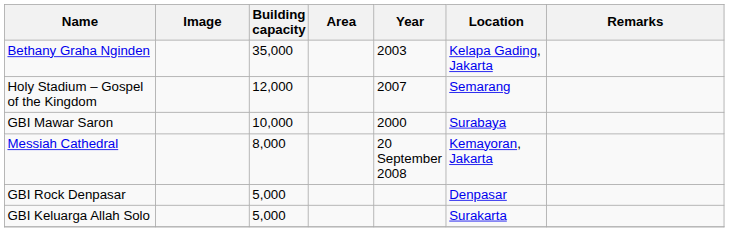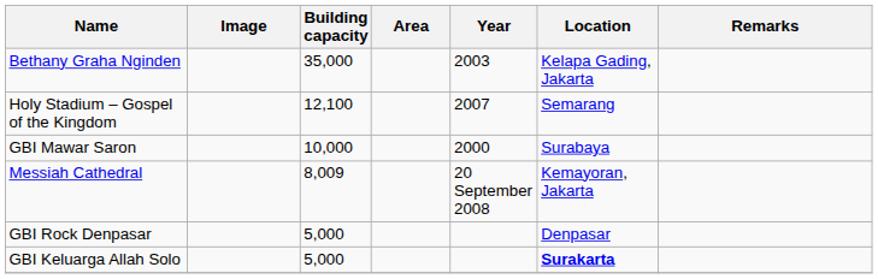 <table class="wikitable sortable">
 <tr>
 <th align=left width=200px>Name</th>
 <th align=center width=120px class=unsortable>Image</th>
 <th align=left width=060px>Building capacity</th>
 <th align=left width=080px>Area</th>
 <th align=left width=080px>Year</th>
 <th align=left width=120px>Location</th>
 <th align=left width=240px class=unsortable>Remarks</th>
 </tr>
 <tr valign=top>
 <td><a href='#'>Bethany Graha Nginden</a></td>
 <td></td>
 <td>35,000</td>
 <td></td>
 <td>2003</td>
 <td><a href='#'>Kelapa Gading</a>, <a href='#'>Jakarta</a></td>
 <td></td>
 </tr>
 <tr valign=top>
 <td>Holy Stadium – Gospel of the Kingdom</td>
 <td></td>
-<td>12,000</td>
+<td>12,100</td>
 <td></td>
 <td>2007</td>
 <td><a href='#'>Semarang</a></td>
 <td></td>
 </tr>
 <tr valign=top>
 <td>GBI Mawar Saron</td>
 <td></td>
 <td>10,000</td>
 <td></td>
 <td>2000</td>
 <td><a href='#'>Surabaya</a></td>
 <td></td>
 </tr>
 <tr valign=top>
 <td><a href='#'>Messiah Cathedral</a></td>
 <td></td>
-<td>8,000</td>
+<td>8,009</td>
 <td></td>
 <td>20 September 2008</td>
 <td><a href='#'>Kemayoran</a>, <a href='#'>Jakarta</a></td>
 <td></td>
 </tr>
 <tr valign=top>
 <td>GBI Rock Denpasar</td>
 <td></td>
 <td>5,000</td>
 <td></td>
 <td></td>
 <td><a href='#'>Denpasar</a></td>
 <td></td>
 </tr>
 <tr valign=top>
 <td>GBI Keluarga Allah Solo</td>
 <td></td>
 <td>5,000</td>
 <td></td>
 <td></td>
-<td><a href='#'>Surakarta</a></td>
+<td><strong><a href='#'>Surakarta</a></strong></td>
 <td></td>
 </tr>
 <tr>
 </tr>
 </table>
